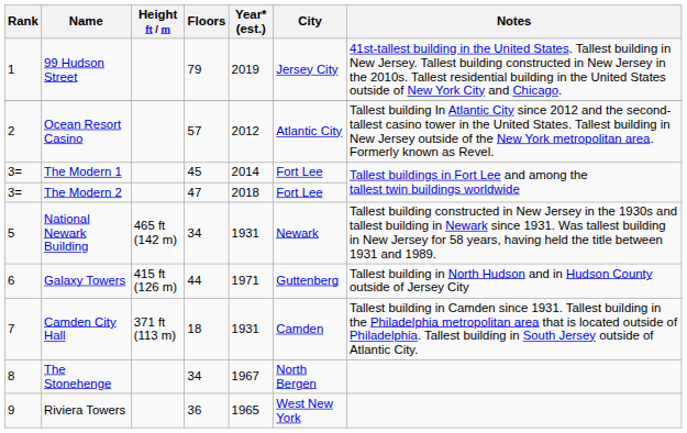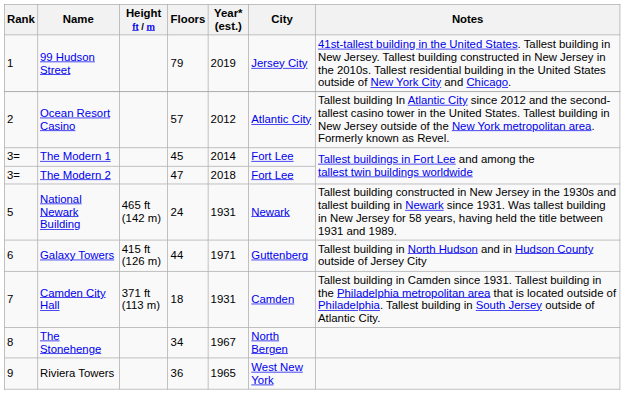 <table class="wikitable sortable">
 <tr>
 <th>Rank</th>
 <th>Name</th>
 <th>Height<br><small><a href='#'>ft</a> / <a href='#'>m</a></small></th>
 <th>Floors</th>
 <th>Year* (est.)</th>
 <th>City</th>
 <th class="unsortable">Notes</th>
 </tr>
 <tr>
 <td>1</td>
 <td><a href='#'>99 Hudson Street</a></td>
 <td></td>
 <td>79</td>
 <td>2019</td>
 <td><a href='#'>Jersey City</a></td>
 <td><a href='#'>41st-tallest building in the United States</a>. Tallest building in New Jersey. Tallest building constructed in New Jersey in the 2010s. Tallest residential building in the United States outside of <a href='#'>New York City</a> and <a href='#'>Chicago</a>.</td>
 </tr>
 <tr style="background:#dfd;">
 </tr>
 <tr>
 <td>2</td>
 <td><a href='#'>Ocean Resort Casino</a></td>
 <td></td>
 <td>57</td>
 <td>2012</td>
 <td><a href='#'>Atlantic City</a></td>
 <td>Tallest building In <a href='#'>Atlantic City</a> since 2012 and the second-tallest casino tower in the United States. Tallest building in New Jersey outside of the <a href='#'>New York metropolitan area</a>. Formerly known as Revel.</td>
 </tr>
 <tr>
 <td>3=</td>
 <td><a href='#'>The Modern 1</a></td>
 <td></td>
 <td>45</td>
 <td>2014</td>
 <td><a href='#'>Fort Lee</a></td>
 <td rowspan="2"><a href='#'>Tallest buildings in Fort Lee</a> and among the<br><a href='#'>tallest twin buildings worldwide</a></td>
 </tr>
 <tr>
 <td>3=</td>
 <td><a href='#'>The Modern 2</a></td>
 <td></td>
 <td>47</td>
 <td>2018</td>
 <td><a href='#'>Fort Lee</a></td>
 </tr>
 <tr>
 <td>5</td>
 <td align=left><a href='#'>National Newark Building</a></td>
 <td>465 ft (142 m)</td>
-<td>34</td>
+<td>24</td>
 <td>1931</td>
 <td><a href='#'>Newark</a></td>
 <td>Tallest building constructed in New Jersey in the 1930s and tallest building in <a href='#'>Newark</a> since 1931. Was tallest building in New Jersey for 58 years, having held the title between 1931 and 1989.</td>
 </tr>
 <tr>
 <td>6</td>
 <td><a href='#'>Galaxy Towers</a></td>
 <td>415 ft (126 m)</td>
 <td>44</td>
 <td>1971</td>
 <td><a href='#'>Guttenberg</a></td>
 <td>Tallest building in <a href='#'>North Hudson</a> and in <a href='#'>Hudson County</a> outside of Jersey City</td>
 </tr>
 <tr>
 <td>7</td>
 <td><a href='#'>Camden City Hall</a></td>
 <td>371 ft (113 m)</td>
 <td>18</td>
 <td>1931</td>
 <td><a href='#'>Camden</a></td>
 <td>Tallest building in Camden since 1931. Tallest building in the <a href='#'>Philadelphia metropolitan area</a> that is located outside of <a href='#'>Philadelphia</a>. Tallest building in <a href='#'>South Jersey</a> outside of Atlantic City.</td>
 </tr>
 <tr>
 <td>8</td>
 <td><a href='#'>The Stonehenge</a></td>
 <td></td>
 <td>34</td>
 <td>1967</td>
 <td><a href='#'>North Bergen</a></td>
 <td></td>
 </tr>
 <tr>
 <td>9</td>
 <td>Riviera Towers</td>
 <td></td>
 <td>36</td>
 <td>1965</td>
 <td><a href='#'>West New York</a></td>
 <td></td>
 </tr>
 </table>
